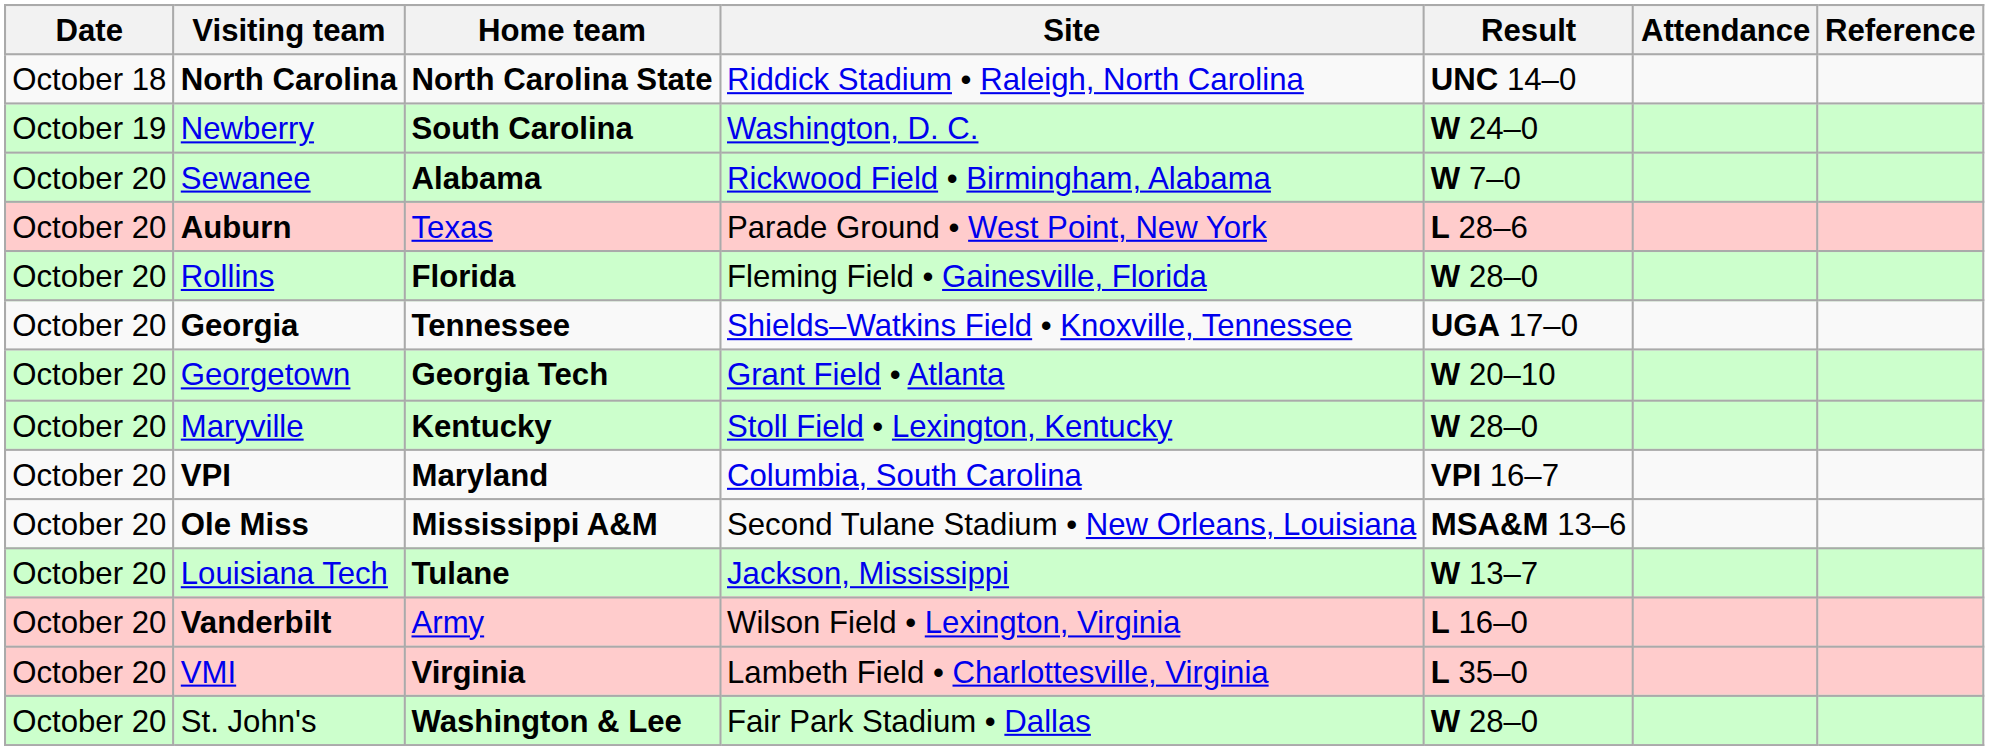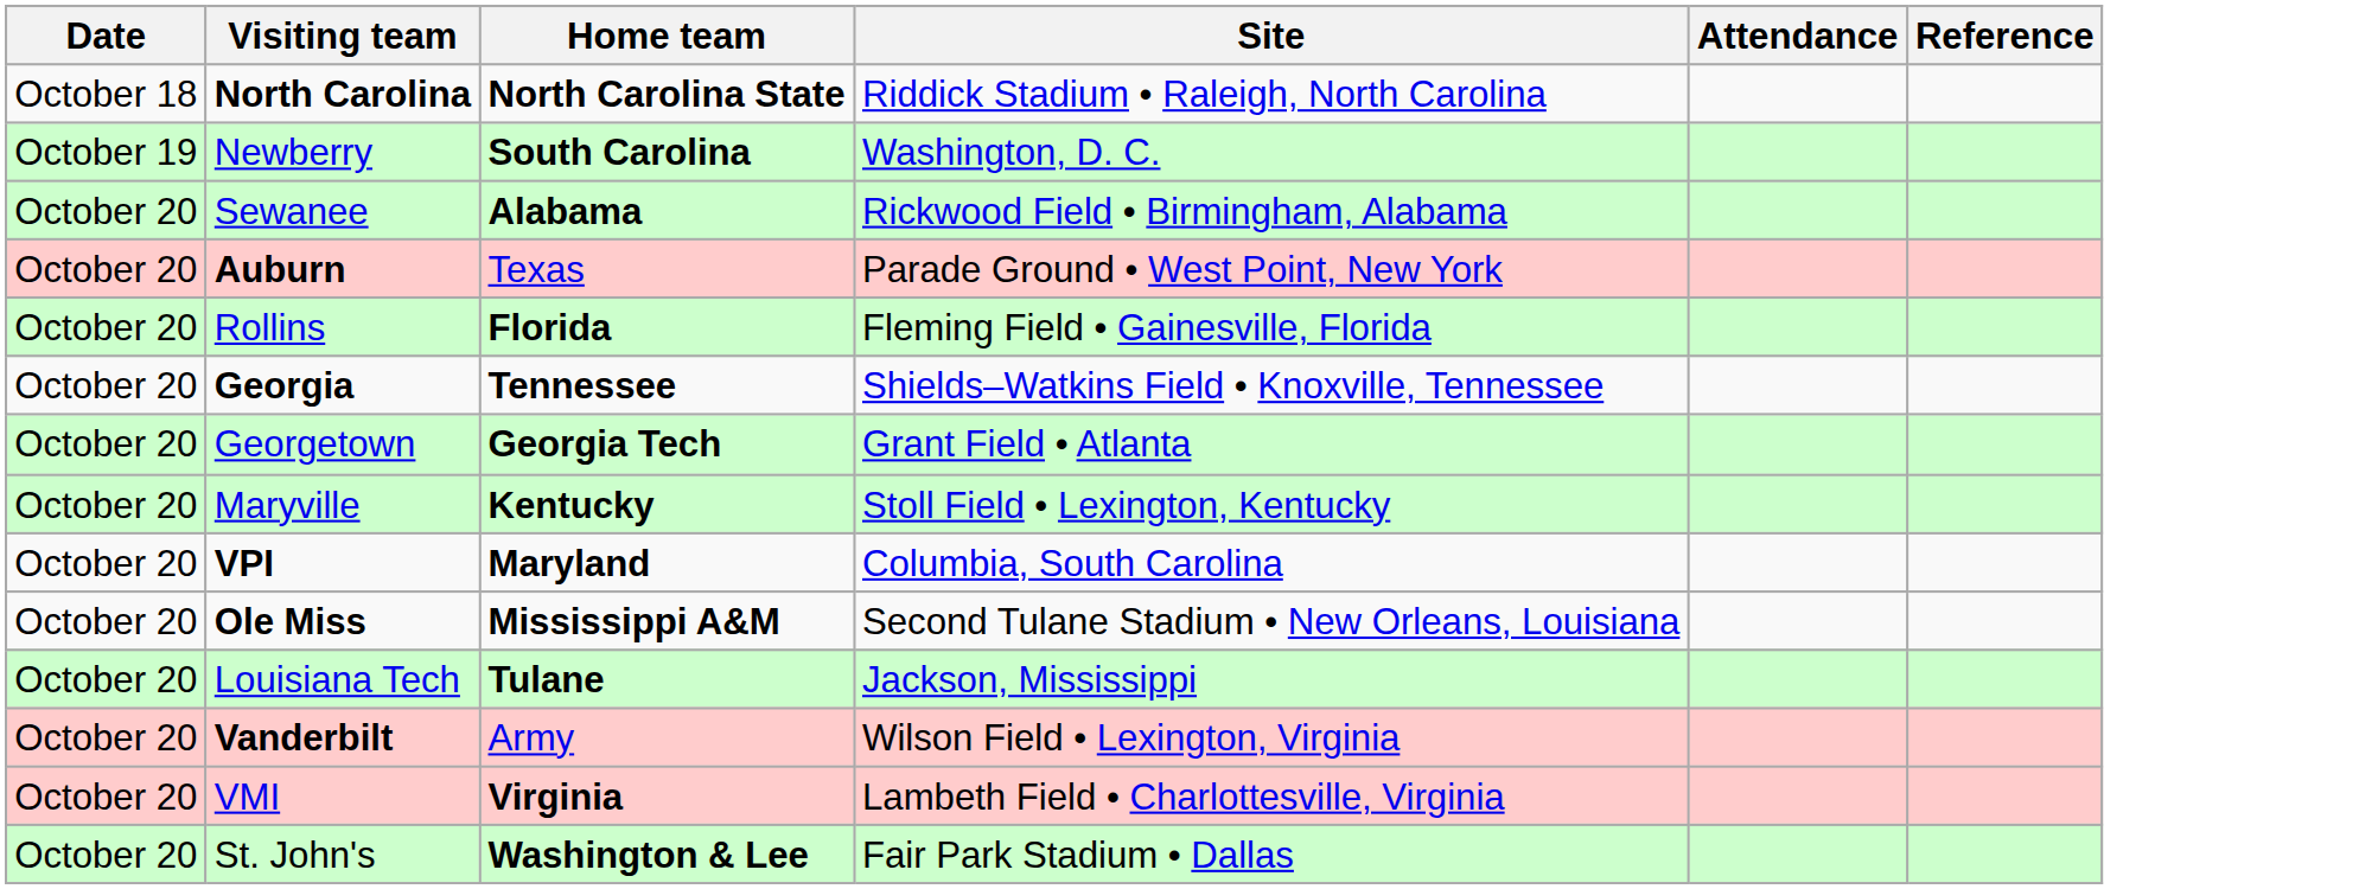 <table class="wikitable" style="font-size:95%;">
 <tr>
 <th>Date</th>
 <th>Visiting team</th>
 <th>Home team</th>
 <th>Site</th>
-<th>Result</th>
 <th>Attendance</th>
 <th class="unsortable">Reference</th>
 </tr>
 <tr bgcolor=>
 <td>October 18</td>
 <td><strong>North Carolina</strong></td>
 <td><strong>North Carolina State</strong></td>
 <td><a href='#'>Riddick Stadium</a> • <a href='#'>Raleigh, North Carolina</a></td>
-<td><strong>UNC</strong> 14–0</td>
 <td></td>
 <td></td>
 </tr>
 <tr bgcolor=ccffcc>
 <td>October 19</td>
 <td><a href='#'>Newberry</a></td>
 <td><strong>South Carolina</strong></td>
 <td><a href='#'>Washington, D. C.</a></td>
-<td><strong>W</strong> 24–0</td>
 <td></td>
 <td></td>
 </tr>
 <tr bgcolor=ccffcc>
 <td>October 20</td>
 <td><a href='#'>Sewanee</a></td>
 <td><strong>Alabama</strong></td>
 <td><a href='#'>Rickwood Field</a> • <a href='#'>Birmingham, Alabama</a></td>
-<td><strong>W</strong> 7–0</td>
 <td></td>
 <td></td>
 </tr>
 <tr bgcolor=ffcccc>
 <td>October 20</td>
 <td><strong>Auburn</strong></td>
 <td><a href='#'>Texas</a></td>
 <td>Parade Ground • <a href='#'>West Point, New York</a></td>
-<td><strong>L</strong> 28–6</td>
 <td></td>
 <td></td>
 </tr>
 <tr bgcolor=ccffcc>
 <td>October 20</td>
 <td><a href='#'>Rollins</a></td>
 <td><strong>Florida</strong></td>
 <td>Fleming Field • <a href='#'>Gainesville, Florida</a></td>
-<td><strong>W</strong> 28–0</td>
 <td></td>
 <td></td>
 </tr>
 <tr bgcolor=>
 <td>October 20</td>
 <td><strong>Georgia</strong></td>
 <td><strong>Tennessee</strong></td>
 <td><a href='#'>Shields–Watkins Field</a> • <a href='#'>Knoxville, Tennessee</a></td>
-<td><strong>UGA</strong> 17–0</td>
 <td></td>
 <td></td>
 </tr>
 <tr bgcolor=ccffcc>
 <td>October 20</td>
 <td><a href='#'>Georgetown</a></td>
 <td><strong>Georgia Tech</strong></td>
 <td><a href='#'>Grant Field</a> • <a href='#'>Atlanta</a></td>
-<td><strong>W</strong> 20–10</td>
 <td></td>
 <td></td>
 </tr>
 <tr bgcolor=ccffcc>
 <td>October 20</td>
 <td><a href='#'>Maryville</a></td>
 <td><strong>Kentucky</strong></td>
 <td><a href='#'>Stoll Field</a> • <a href='#'>Lexington, Kentucky</a></td>
-<td><strong>W</strong> 28–0</td>
 <td></td>
 <td></td>
 </tr>
 <tr bgcolor=>
 <td>October 20</td>
 <td><strong>VPI</strong></td>
 <td><strong>Maryland</strong></td>
 <td><a href='#'>Columbia, South Carolina</a></td>
-<td><strong>VPI</strong> 16–7</td>
 <td></td>
 <td></td>
 </tr>
 <tr bgcolor=>
 <td>October 20</td>
 <td><strong>Ole Miss</strong></td>
 <td><strong>Mississippi A&M</strong></td>
 <td>Second Tulane Stadium • <a href='#'>New Orleans, Louisiana</a></td>
-<td><strong>MSA&M</strong> 13–6</td>
 <td></td>
 <td></td>
 </tr>
 <tr bgcolor=ccffcc>
 <td>October 20</td>
 <td><a href='#'>Louisiana Tech</a></td>
 <td><strong>Tulane</strong></td>
 <td><a href='#'>Jackson, Mississippi</a></td>
-<td><strong>W</strong> 13–7</td>
 <td></td>
 <td></td>
 </tr>
 <tr bgcolor=ffcccc>
 <td>October 20</td>
 <td><strong>Vanderbilt</strong></td>
 <td><a href='#'>Army</a></td>
 <td>Wilson Field • <a href='#'>Lexington, Virginia</a></td>
-<td><strong>L</strong> 16–0</td>
 <td></td>
 <td></td>
 </tr>
 <tr bgcolor=ffcccc>
 <td>October 20</td>
 <td><a href='#'>VMI</a></td>
 <td><strong>Virginia</strong></td>
 <td>Lambeth Field • <a href='#'>Charlottesville, Virginia</a></td>
-<td><strong>L</strong> 35–0</td>
 <td></td>
 <td></td>
 </tr>
 <tr bgcolor=ccffcc>
 <td>October 20</td>
 <td>St. John's</td>
 <td><strong>Washington & Lee</strong></td>
 <td>Fair Park Stadium • <a href='#'>Dallas</a></td>
-<td><strong>W</strong> 28–0</td>
 <td></td>
 <td></td>
 </tr>
 </table>
